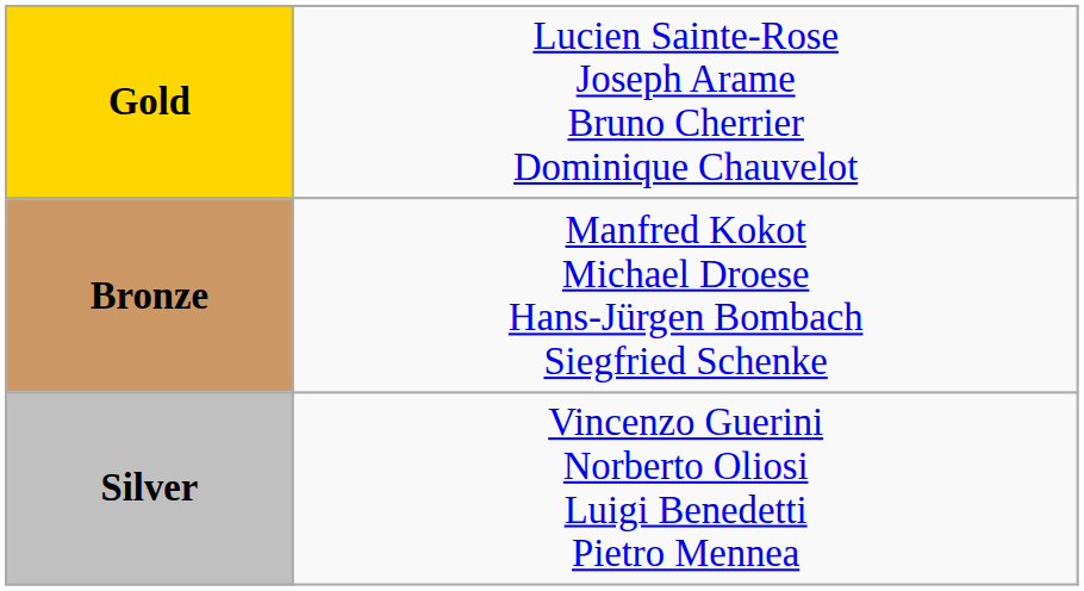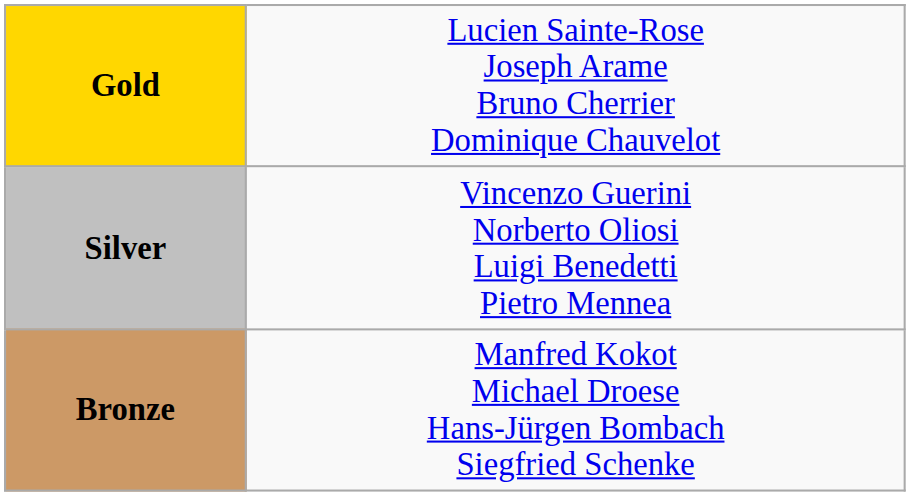 <table class="wikitable" style="text-align:center; " width="35%">
 <tr>
 <td bgcolor="gold"><strong>Gold</strong></td>
 <td><a href='#'>Lucien Sainte-Rose</a><br><a href='#'>Joseph Arame</a><br><a href='#'>Bruno Cherrier</a><br><a href='#'>Dominique Chauvelot</a><br><small><em></em></small></td>
 </tr>
 <tr>
+<td bgcolor="silver"><strong>Silver</strong></td>
+<td><a href='#'>Vincenzo Guerini</a><br><a href='#'>Norberto Oliosi</a><br><a href='#'>Luigi Benedetti</a><br><a href='#'>Pietro Mennea</a><br><small><em></em></small></td>
+</tr>
+<tr>
 <td bgcolor="CC9966"><strong>Bronze</strong></td>
 <td><a href='#'>Manfred Kokot</a><br><a href='#'>Michael Droese</a><br><a href='#'>Hans-Jürgen Bombach</a><br><a href='#'>Siegfried Schenke</a><br><small><em></em></small></td>
 </tr>
-<tr>
-<td bgcolor="silver"><strong>Silver</strong></td>
-<td><a href='#'>Vincenzo Guerini</a><br><a href='#'>Norberto Oliosi</a><br><a href='#'>Luigi Benedetti</a><br><a href='#'>Pietro Mennea</a><br><small><em></em></small></td>
-</tr>
 </table>
